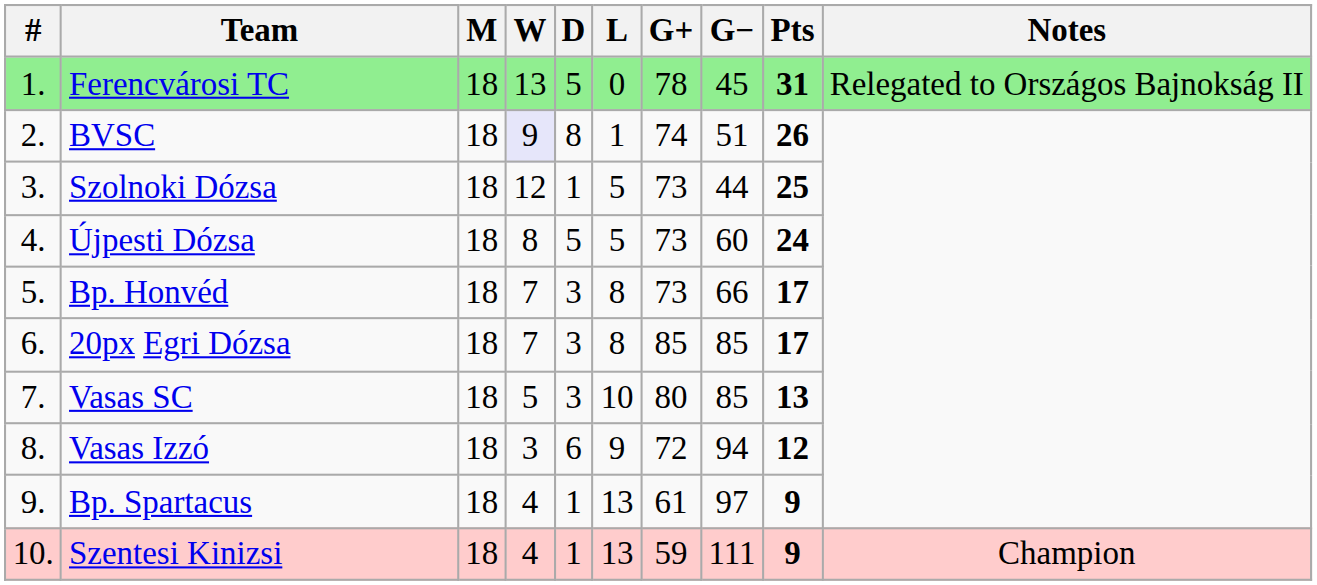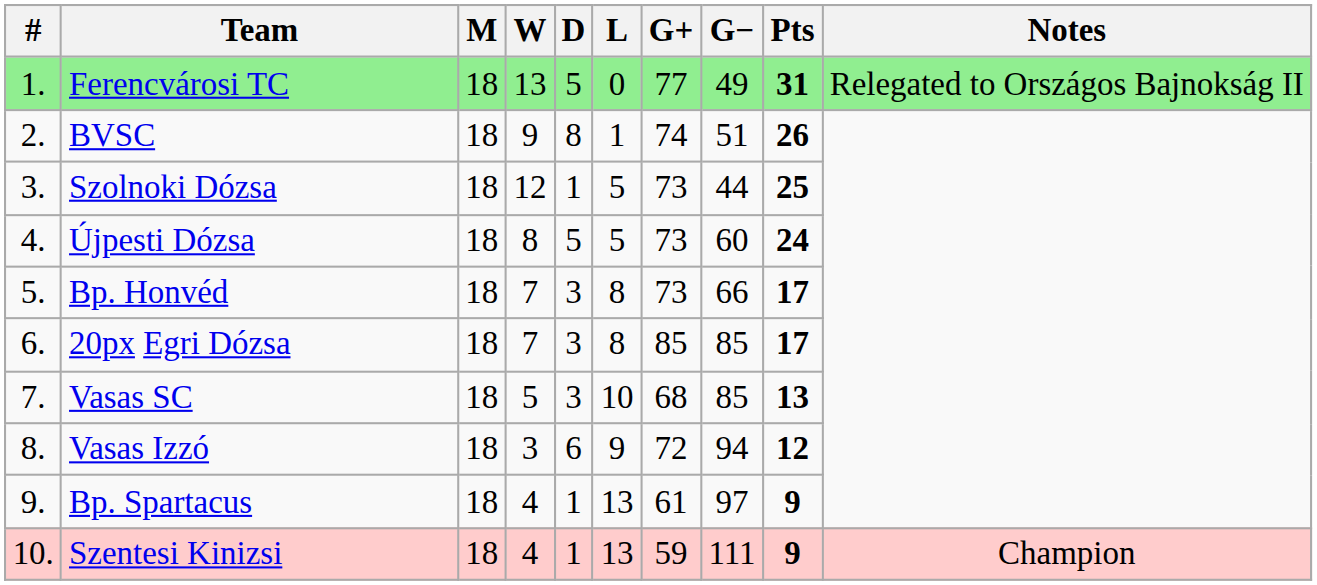 <table class="wikitable sortable" style="text-align:center">
 <tr>
 <th>#</th>
 <th width="185">Team</th>
 <th>M</th>
 <th>W</th>
 <th>D</th>
 <th>L</th>
 <th>G+</th>
 <th>G−</th>
 <th>Pts</th>
 <th>Notes</th>
 </tr>
 <tr style="background: #90EE90;">
 <td>1.</td>
 <td align="left"> <a href='#'>Ferencvárosi TC</a></td>
 <td>18</td>
 <td>13</td>
 <td>5</td>
 <td>0</td>
-<td>78</td>
-<td>45</td>
+<td>77</td>
+<td>49</td>
 <td><strong>31</strong></td>
 <td>Relegated to Országos Bajnokság II</td>
 </tr>
 <tr>
 <td>2.</td>
 <td align="left"> <a href='#'>BVSC</a></td>
 <td>18</td>
-<td style="background: lavender;">9</td>
+<td>9</td>
 <td>8</td>
 <td>1</td>
 <td>74</td>
 <td>51</td>
 <td><strong>26</strong></td>
 </tr>
 <tr>
 <td>3.</td>
 <td align="left"> <a href='#'>Szolnoki Dózsa</a></td>
 <td>18</td>
 <td>12</td>
 <td>1</td>
 <td>5</td>
 <td>73</td>
 <td>44</td>
 <td><strong>25</strong></td>
 </tr>
 <tr>
 <td>4.</td>
 <td align="left"> <a href='#'>Újpesti Dózsa</a></td>
 <td>18</td>
 <td>8</td>
 <td>5</td>
 <td>5</td>
 <td>73</td>
 <td>60</td>
 <td><strong>24</strong></td>
 </tr>
 <tr>
 <td>5.</td>
 <td align="left"> <a href='#'>Bp. Honvéd</a></td>
 <td>18</td>
 <td>7</td>
 <td>3</td>
 <td>8</td>
 <td>73</td>
 <td>66</td>
 <td><strong>17</strong></td>
 </tr>
 <tr>
 <td>6.</td>
 <td align="left"><a href='#'>20px</a> <a href='#'>Egri Dózsa</a></td>
 <td>18</td>
 <td>7</td>
 <td>3</td>
 <td>8</td>
 <td>85</td>
 <td>85</td>
 <td><strong>17</strong></td>
 </tr>
 <tr>
 <td>7.</td>
 <td align="left"> <a href='#'>Vasas SC</a></td>
 <td>18</td>
 <td>5</td>
 <td>3</td>
 <td>10</td>
-<td>80</td>
+<td>68</td>
 <td>85</td>
 <td><strong>13</strong></td>
 </tr>
 <tr>
 <td>8.</td>
 <td align="left"> <a href='#'>Vasas Izzó</a></td>
 <td>18</td>
 <td>3</td>
 <td>6</td>
 <td>9</td>
 <td>72</td>
 <td>94</td>
 <td><strong>12</strong></td>
 </tr>
 <tr>
 <td>9.</td>
 <td align="left"> <a href='#'>Bp. Spartacus</a></td>
 <td>18</td>
 <td>4</td>
 <td>1</td>
 <td>13</td>
 <td>61</td>
 <td>97</td>
 <td><strong>9</strong></td>
 </tr>
 <tr style="background: #FFCCCC;">
 <td>10.</td>
 <td align="left"> <a href='#'>Szentesi Kinizsi</a></td>
 <td>18</td>
 <td>4</td>
 <td>1</td>
 <td>13</td>
 <td>59</td>
 <td>111</td>
 <td><strong>9</strong></td>
 <td>Champion</td>
 </tr>
 </table>
